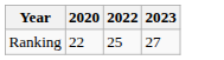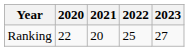 <table class="wikitable">
 <tr>
 <th><strong>Year</strong></th>
 <th>2020</th>
+<th>2021</th>
 <th>2022</th>
 <th>2023</th>
 </tr>
 <tr>
 <td>Ranking</td>
 <td>22</td>
+<td>20</td>
 <td>25</td>
 <td>27</td>
 </tr>
 </table>
